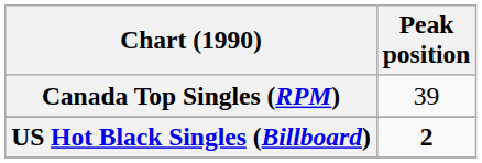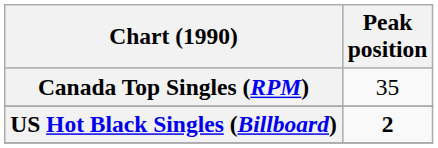 <table class="wikitable sortable plainrowheaders" style="text-align:center">
 <tr>
 <th>Chart (1990)</th>
 <th>Peak<br>position</th>
 </tr>
 <tr>
 <th scope="row">Canada Top Singles (<em><a href='#'>RPM</a></em>)</th>
-<td>39</td>
+<td>35</td>
 </tr>
 <tr>
 </tr>
 <tr>
 </tr>
 <tr>
 <th scope="row">US <a href='#'>Hot Black Singles</a> (<em><a href='#'>Billboard</a></em>)</th>
 <td><strong>2</strong></td>
 </tr>
 <tr>
 </tr>
 </table>
